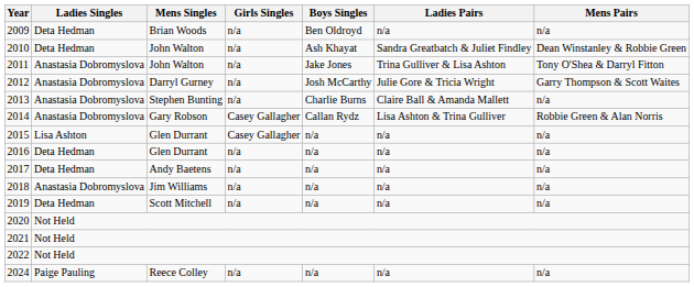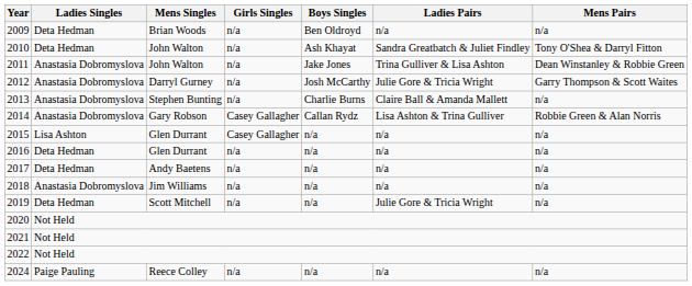 <table class="wikitable">
 <tr>
 <th>Year</th>
 <th>Ladies Singles</th>
 <th>Mens Singles</th>
 <th>Girls Singles</th>
 <th>Boys Singles</th>
 <th>Ladies Pairs</th>
 <th>Mens Pairs</th>
 </tr>
 <tr>
 <td>2009</td>
 <td>Deta Hedman</td>
 <td>Brian Woods</td>
 <td>n/a</td>
 <td>Ben Oldroyd</td>
 <td>n/a</td>
 <td>n/a</td>
 </tr>
 <tr>
 <td>2010</td>
 <td>Deta Hedman</td>
 <td>John Walton</td>
 <td>n/a</td>
 <td>Ash Khayat</td>
 <td>Sandra Greatbatch & Juliet Findley</td>
-<td>Dean Winstanley & Robbie Green</td>
+<td>Tony O'Shea & Darryl Fitton</td>
 </tr>
 <tr>
 <td>2011</td>
 <td>Anastasia Dobromyslova</td>
 <td>John Walton</td>
 <td>n/a</td>
 <td>Jake Jones</td>
 <td>Trina Gulliver & Lisa Ashton</td>
-<td>Tony O'Shea & Darryl Fitton</td>
+<td>Dean Winstanley & Robbie Green</td>
 </tr>
 <tr>
 <td>2012</td>
 <td>Anastasia Dobromyslova</td>
 <td>Darryl Gurney</td>
 <td>n/a</td>
 <td>Josh McCarthy</td>
 <td>Julie Gore & Tricia Wright</td>
 <td>Garry Thompson & Scott Waites</td>
 </tr>
 <tr>
 <td>2013</td>
 <td>Anastasia Dobromyslova</td>
 <td>Stephen Bunting</td>
 <td>n/a</td>
 <td>Charlie Burns</td>
 <td>Claire Ball & Amanda Mallett</td>
 <td>n/a</td>
 </tr>
 <tr>
 <td>2014</td>
 <td>Anastasia Dobromyslova</td>
 <td>Gary Robson</td>
 <td>Casey Gallagher</td>
 <td>Callan Rydz</td>
 <td>Lisa Ashton & Trina Gulliver</td>
 <td>Robbie Green & Alan Norris</td>
 </tr>
 <tr>
 <td>2015</td>
 <td>Lisa Ashton</td>
 <td>Glen Durrant</td>
 <td>Casey Gallagher</td>
 <td>n/a</td>
 <td>n/a</td>
 <td>n/a</td>
 </tr>
 <tr>
 <td>2016</td>
 <td>Deta Hedman</td>
 <td>Glen Durrant</td>
 <td>n/a</td>
 <td>n/a</td>
 <td>n/a</td>
 <td>n/a</td>
 </tr>
 <tr>
 <td>2017</td>
 <td>Deta Hedman</td>
 <td>Andy Baetens</td>
 <td>n/a</td>
 <td>n/a</td>
 <td>n/a</td>
 <td>n/a</td>
 </tr>
 <tr>
 <td>2018</td>
 <td>Anastasia Dobromyslova</td>
 <td>Jim Williams</td>
 <td>n/a</td>
 <td>n/a</td>
 <td>n/a</td>
 <td>n/a</td>
 </tr>
 <tr>
 <td>2019</td>
 <td>Deta Hedman</td>
 <td>Scott Mitchell</td>
 <td>n/a</td>
 <td>n/a</td>
-<td>n/a</td>
+<td>Julie Gore & Tricia Wright</td>
 <td>n/a</td>
 </tr>
 <tr>
 <td>2020</td>
 <td colspan="6">Not Held</td>
 </tr>
 <tr>
 <td>2021</td>
 <td colspan="6">Not Held</td>
 </tr>
 <tr>
 <td>2022</td>
 <td colspan="6">Not Held</td>
 </tr>
 <tr>
 <td>2024</td>
 <td>Paige Pauling</td>
 <td>Reece Colley</td>
 <td>n/a</td>
 <td>n/a</td>
 <td>n/a</td>
 <td>n/a</td>
 </tr>
 </table>
